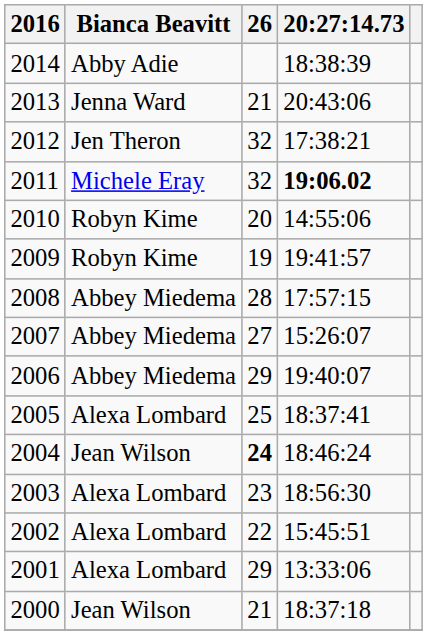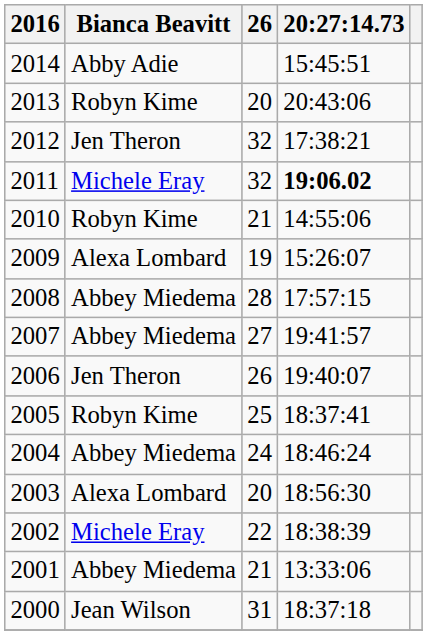 <table class="wikitable">
 <tr>
 <th>2016</th>
 <th>Bianca Beavitt</th>
 <th>26</th>
 <th>20:27:14.73</th>
 <th></th>
 </tr>
 <tr>
 <td>2014</td>
 <td>Abby Adie</td>
 <td></td>
-<td>18:38:39</td>
+<td>15:45:51</td>
 <td></td>
 </tr>
 <tr>
 <td>2013</td>
-<td>Jenna Ward</td>
-<td>21</td>
+<td>Robyn Kime</td>
+<td>20</td>
 <td>20:43:06</td>
 <td></td>
 </tr>
 <tr>
 <td>2012</td>
 <td>Jen Theron</td>
 <td>32</td>
 <td>17:38:21</td>
 <td></td>
 </tr>
 <tr>
 <td>2011</td>
 <td><a href='#'>Michele Eray</a></td>
 <td>32</td>
 <td><strong>19:06.02</strong></td>
 <td></td>
 </tr>
 <tr>
 <td>2010</td>
 <td>Robyn Kime</td>
-<td>20</td>
+<td>21</td>
 <td>14:55:06</td>
 <td></td>
 </tr>
 <tr>
 <td>2009</td>
-<td>Robyn Kime</td>
+<td>Alexa Lombard</td>
 <td>19</td>
-<td>19:41:57</td>
+<td>15:26:07</td>
 <td></td>
 </tr>
 <tr>
 <td>2008</td>
 <td>Abbey Miedema</td>
 <td>28</td>
 <td>17:57:15</td>
 <td></td>
 </tr>
 <tr>
 <td>2007</td>
 <td>Abbey Miedema</td>
 <td>27</td>
-<td>15:26:07</td>
+<td>19:41:57</td>
 <td></td>
 </tr>
 <tr>
 <td>2006</td>
-<td>Abbey Miedema</td>
-<td>29</td>
+<td>Jen Theron</td>
+<td>26</td>
 <td>19:40:07</td>
 <td></td>
 </tr>
 <tr>
 <td>2005</td>
-<td>Alexa Lombard</td>
+<td>Robyn Kime</td>
 <td>25</td>
 <td>18:37:41</td>
 <td></td>
 </tr>
 <tr>
 <td>2004</td>
-<td>Jean Wilson</td>
-<td><strong>24</strong></td>
+<td>Abbey Miedema</td>
+<td>24</td>
 <td>18:46:24</td>
 <td></td>
 </tr>
 <tr>
 <td>2003</td>
 <td>Alexa Lombard</td>
-<td>23</td>
+<td>20</td>
 <td>18:56:30</td>
 <td></td>
 </tr>
 <tr>
 <td>2002</td>
-<td>Alexa Lombard</td>
+<td><a href='#'>Michele Eray</a></td>
 <td>22</td>
-<td>15:45:51</td>
+<td>18:38:39</td>
 <td></td>
 </tr>
 <tr>
 <td>2001</td>
-<td>Alexa Lombard</td>
-<td>29</td>
+<td>Abbey Miedema</td>
+<td>21</td>
 <td>13:33:06</td>
 <td></td>
 </tr>
 <tr>
 <td>2000</td>
 <td>Jean Wilson</td>
-<td>21</td>
+<td>31</td>
 <td>18:37:18</td>
 <td></td>
 </tr>
 <tr>
 </tr>
 </table>
